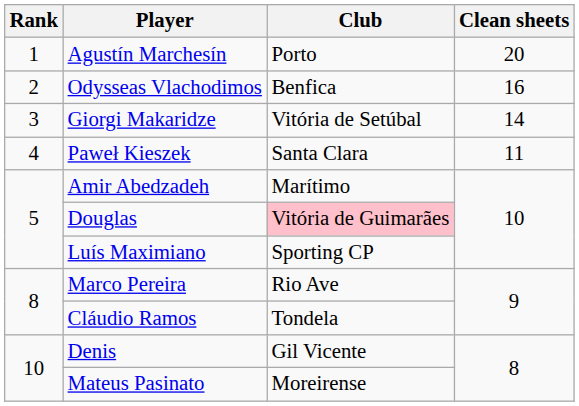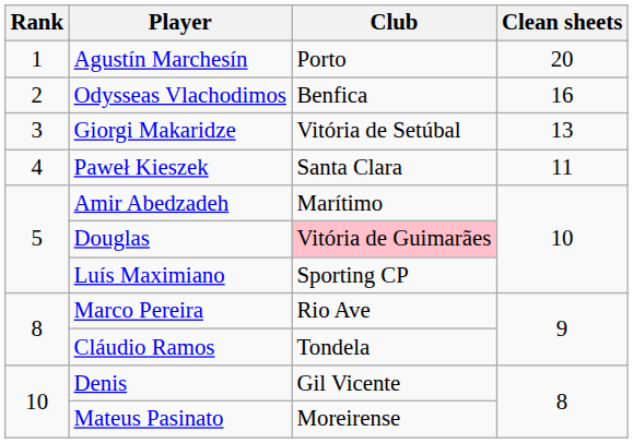 <table class="wikitable" style="text-align:center">
 <tr>
 <th>Rank</th>
 <th>Player</th>
 <th>Club</th>
 <th>Clean sheets</th>
 </tr>
 <tr>
 <td>1</td>
 <td align="left"> <a href='#'>Agustín Marchesín</a></td>
 <td align="left">Porto</td>
 <td>20</td>
 </tr>
 <tr>
 <td>2</td>
 <td align="left"> <a href='#'>Odysseas Vlachodimos</a></td>
 <td align="left">Benfica</td>
 <td>16</td>
 </tr>
 <tr>
 <td>3</td>
 <td align="left"> <a href='#'>Giorgi Makaridze</a></td>
 <td align="left">Vitória de Setúbal</td>
-<td>14</td>
+<td>13</td>
 </tr>
 <tr>
 <td>4</td>
 <td align="left"> <a href='#'>Paweł Kieszek</a></td>
 <td align="left">Santa Clara</td>
 <td>11</td>
 </tr>
 <tr>
 <td rowspan="3">5</td>
 <td align="left"> <a href='#'>Amir Abedzadeh</a></td>
 <td align="left">Marítimo</td>
 <td rowspan="3">10</td>
 </tr>
 <tr>
 <td align="left"> <a href='#'>Douglas</a></td>
 <td align="left" style="background: pink;">Vitória de Guimarães</td>
 </tr>
 <tr>
 <td align="left"> <a href='#'>Luís Maximiano</a></td>
 <td align="left">Sporting CP</td>
 </tr>
 <tr>
 <td rowspan=2>8</td>
 <td align="left"> <a href='#'>Marco Pereira</a></td>
 <td align="left">Rio Ave</td>
 <td rowspan=2>9</td>
 </tr>
 <tr>
 <td align="left"> <a href='#'>Cláudio Ramos</a></td>
 <td align="left">Tondela</td>
 </tr>
 <tr>
 <td rowspan=2>10</td>
 <td align="left"> <a href='#'>Denis</a></td>
 <td align="left">Gil Vicente</td>
 <td rowspan=2>8</td>
 </tr>
 <tr>
 <td align="left"> <a href='#'>Mateus Pasinato</a></td>
 <td align="left">Moreirense</td>
 </tr>
 </table>
